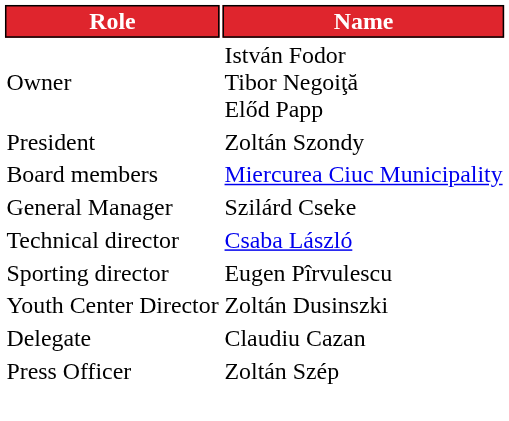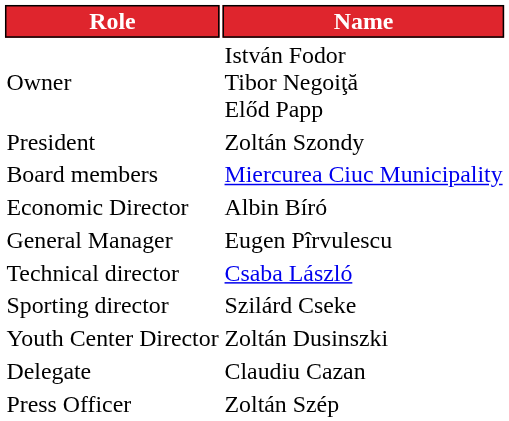 <table class="toccolours">
 <tr>
 <th style="background:#df252d;color:#FFFFFF;border:1px solid #000000;">Role</th>
 <th style="background:#df252d;color:#FFFFFF;border:1px solid #000000;">Name</th>
 </tr>
 <tr>
 <td>Owner</td>
 <td> István Fodor <br>  Tibor Negoiţă <br>  Előd Papp</td>
 </tr>
 <tr>
 <td>President</td>
 <td> Zoltán Szondy</td>
 </tr>
 <tr>
 <td>Board members</td>
 <td> <a href='#'>Miercurea Ciuc Municipality</a></td>
 </tr>
 <tr>
+<td>Economic Director</td>
+<td> Albin Bíró</td>
+</tr>
+<tr>
 <td>General Manager</td>
-<td> Szilárd Cseke</td>
+<td> Eugen Pîrvulescu</td>
 </tr>
 <tr>
 <td>Technical director</td>
 <td> <a href='#'>Csaba László</a></td>
 </tr>
 <tr>
 <td>Sporting director</td>
-<td> Eugen Pîrvulescu</td>
+<td> Szilárd Cseke</td>
 </tr>
 <tr>
 <td>Youth Center Director</td>
 <td> Zoltán Dusinszki</td>
 </tr>
 <tr>
 <td>Delegate</td>
 <td> Claudiu Cazan</td>
 </tr>
 <tr>
 <td>Press Officer</td>
 <td> Zoltán Szép</td>
 </tr>
 </table>
